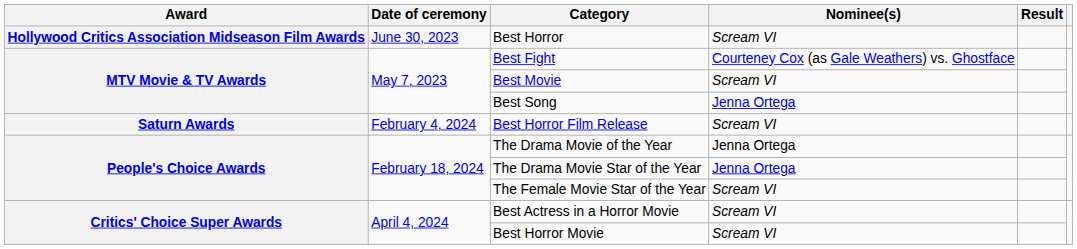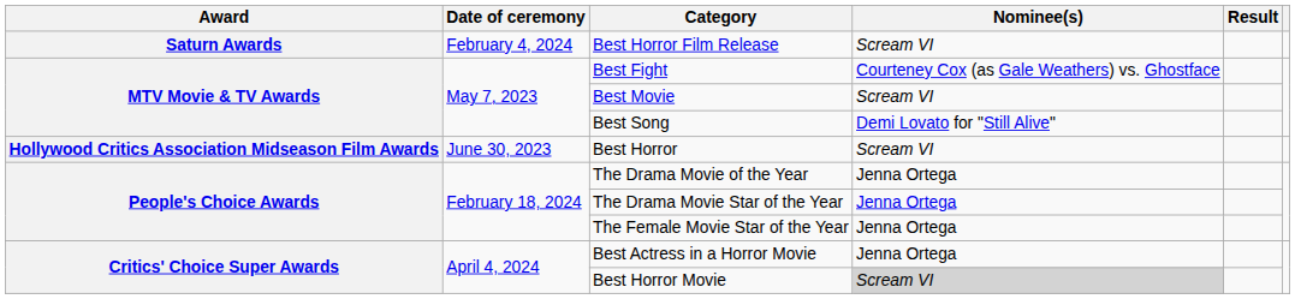 <table class="wikitable sortable plainrowheaders"">
 <tr>
 <th scope="col">Award</th>
 <th scope="col">Date of ceremony</th>
 <th scope="col">Category</th>
 <th scope="col">Nominee(s)</th>
 <th scope="col">Result</th>
 <th scope="col" class="unsortable"></th>
 </tr>
 <tr>
-<th scope="row"><a href='#'>Hollywood Critics Association Midseason Film Awards</a></th>
-<td><a href='#'>June 30, 2023</a></td>
-<td>Best Horror</td>
+<th scope="row"><a href='#'>Saturn Awards</a></th>
+<td><a href='#'>February 4, 2024</a></td>
+<td><a href='#'>Best Horror Film Release</a></td>
 <td><em>Scream VI</em></td>
 <td></td>
-<td style="text-align:center;"></td>
+<td style="text-align: center;"></td>
 </tr>
 <tr>
 <th rowspan="3" scope="row"><a href='#'>MTV Movie & TV Awards</a></th>
 <td rowspan="3"><a href='#'>May 7, 2023</a></td>
 <td><a href='#'>Best Fight</a></td>
 <td data-sort-value="Cox, Courteney"><a href='#'>Courteney Cox</a> (as <a href='#'>Gale Weathers</a>) vs. <a href='#'>Ghostface</a></td>
 <td></td>
 <td rowspan="3" style="text-align: center;"></td>
 </tr>
 <tr>
 <td><a href='#'>Best Movie</a></td>
 <td><em>Scream VI</em></td>
 <td></td>
 </tr>
 <tr>
 <td>Best Song</td>
-<td data-sort-value="Ortega, Jenna"><a href='#'>Jenna Ortega</a></td>
+<td data-sort-value="Lovato, Demi"><a href='#'>Demi Lovato</a> for "<a href='#'>Still Alive</a>"</td>
 <td></td>
 </tr>
 <tr>
-<th scope="row"><a href='#'>Saturn Awards</a></th>
-<td><a href='#'>February 4, 2024</a></td>
-<td><a href='#'>Best Horror Film Release</a></td>
+<th scope="row"><a href='#'>Hollywood Critics Association Midseason Film Awards</a></th>
+<td><a href='#'>June 30, 2023</a></td>
+<td>Best Horror</td>
 <td><em>Scream VI</em></td>
 <td></td>
-<td style="text-align: center;"></td>
+<td style="text-align:center;"></td>
 </tr>
 <tr>
 <th rowspan="3" scope="row"><a href='#'>People's Choice Awards</a></th>
 <td rowspan="3"><a href='#'>February 18, 2024</a></td>
 <td>The Drama Movie of the Year</td>
 <td>Jenna Ortega</td>
 <td></td>
 <td rowspan="3" style="text-align: center;"></td>
 </tr>
 <tr>
 <td>The Drama Movie Star of the Year</td>
 <td data-sort-value="Ortega, Jenna"><a href='#'>Jenna Ortega</a></td>
 <td></td>
 </tr>
 <tr>
 <td>The Female Movie Star of the Year</td>
-<td><em>Scream VI</em></td>
+<td data-sort-value="Ortega, Jenna">Jenna Ortega</td>
 <td></td>
 </tr>
 <tr>
 <th rowspan="2" scope="row"><a href='#'>Critics' Choice Super Awards</a></th>
 <td rowspan="2"><a href='#'>April 4, 2024</a></td>
 <td>Best Actress in a Horror Movie</td>
-<td><em>Scream VI</em></td>
+<td>Jenna Ortega</td>
 <td></td>
 <td rowspan="2" style="text-align: center;"></td>
 </tr>
 <tr>
 <td>Best Horror Movie</td>
-<td><em>Scream VI</em></td>
+<td style="background: lightgrey;"><em>Scream VI</em></td>
 <td></td>
 </tr>
 </table>
